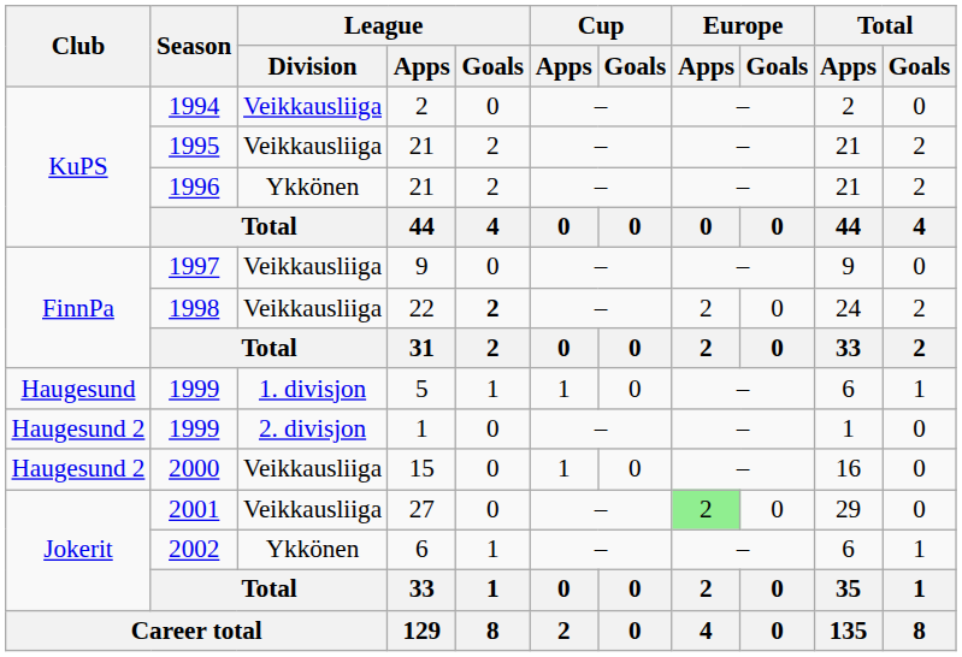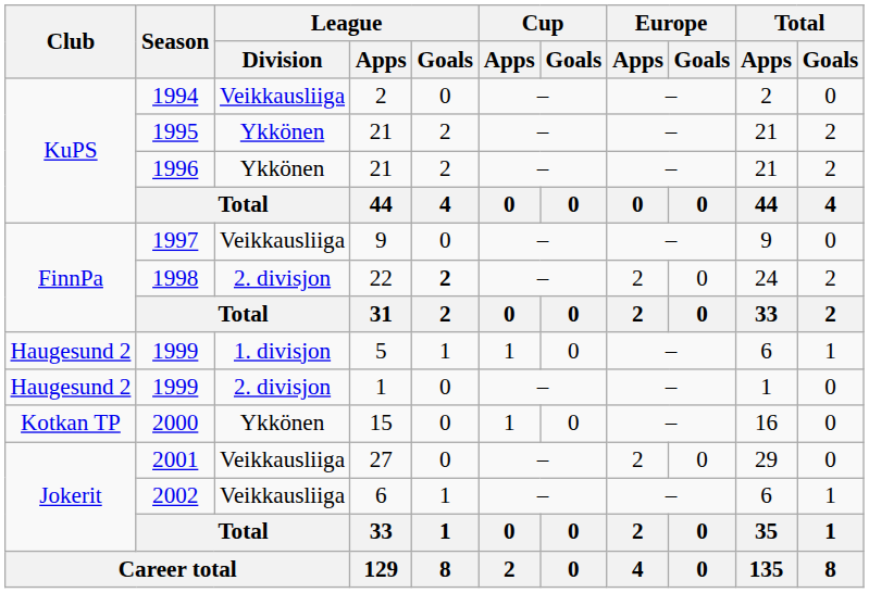 <table class="wikitable" style="text-align:center">
 <tr>
 <th rowspan="2">Club</th>
 <th rowspan="2">Season</th>
 <th colspan="3">League</th>
 <th colspan="2">Cup</th>
 <th colspan="2">Europe</th>
 <th colspan="2">Total</th>
 </tr>
 <tr>
 <th>Division</th>
 <th>Apps</th>
 <th>Goals</th>
 <th>Apps</th>
 <th>Goals</th>
 <th>Apps</th>
 <th>Goals</th>
 <th>Apps</th>
 <th>Goals</th>
 </tr>
 <tr>
 <td rowspan=4><a href='#'>KuPS</a></td>
 <td><a href='#'>1994</a></td>
 <td><a href='#'>Veikkausliiga</a></td>
 <td>2</td>
 <td>0</td>
 <td colspan=2>–</td>
 <td colspan=2>–</td>
 <td>2</td>
 <td>0</td>
 </tr>
 <tr>
 <td><a href='#'>1995</a></td>
-<td>Veikkausliiga</td>
+<td><a href='#'>Ykkönen</a></td>
 <td>21</td>
 <td>2</td>
 <td colspan=2>–</td>
 <td colspan=2>–</td>
 <td>21</td>
 <td>2</td>
 </tr>
 <tr>
 <td><a href='#'>1996</a></td>
 <td>Ykkönen</td>
 <td>21</td>
 <td>2</td>
 <td colspan=2>–</td>
 <td colspan=2>–</td>
 <td>21</td>
 <td>2</td>
 </tr>
 <tr>
 <th colspan=2>Total</th>
 <th>44</th>
 <th>4</th>
 <th>0</th>
 <th>0</th>
 <th>0</th>
 <th>0</th>
 <th>44</th>
 <th>4</th>
 </tr>
 <tr>
 <td rowspan=3><a href='#'>FinnPa</a></td>
 <td><a href='#'>1997</a></td>
 <td>Veikkausliiga</td>
 <td>9</td>
 <td>0</td>
 <td colspan=2>–</td>
 <td colspan=2>–</td>
 <td>9</td>
 <td>0</td>
 </tr>
 <tr>
 <td><a href='#'>1998</a></td>
-<td>Veikkausliiga</td>
+<td><a href='#'>2. divisjon</a></td>
 <td>22</td>
 <td><strong>2</strong></td>
 <td colspan=2>–</td>
 <td>2</td>
 <td>0</td>
 <td>24</td>
 <td>2</td>
 </tr>
 <tr>
 <th colspan=2>Total</th>
 <th>31</th>
 <th>2</th>
 <th>0</th>
 <th>0</th>
 <th>2</th>
 <th>0</th>
 <th>33</th>
 <th>2</th>
 </tr>
 <tr>
-<td><a href='#'>Haugesund</a></td>
+<td><a href='#'>Haugesund 2</a></td>
 <td><a href='#'>1999</a></td>
 <td><a href='#'>1. divisjon</a></td>
 <td>5</td>
 <td>1</td>
 <td>1</td>
 <td>0</td>
 <td colspan=2>–</td>
 <td>6</td>
 <td>1</td>
 </tr>
 <tr>
 <td><a href='#'>Haugesund 2</a></td>
 <td><a href='#'>1999</a></td>
 <td><a href='#'>2. divisjon</a></td>
 <td>1</td>
 <td>0</td>
 <td colspan=2>–</td>
 <td colspan=2>–</td>
 <td>1</td>
 <td>0</td>
 </tr>
 <tr>
-<td><a href='#'>Haugesund 2</a></td>
+<td><a href='#'>Kotkan TP</a></td>
 <td><a href='#'>2000</a></td>
-<td>Veikkausliiga</td>
+<td>Ykkönen</td>
 <td>15</td>
 <td>0</td>
 <td>1</td>
 <td>0</td>
 <td colspan=2>–</td>
 <td>16</td>
 <td>0</td>
 </tr>
 <tr>
 <td rowspan=3><a href='#'>Jokerit</a></td>
 <td><a href='#'>2001</a></td>
 <td>Veikkausliiga</td>
 <td>27</td>
 <td>0</td>
 <td colspan=2>–</td>
-<td style="background: lightgreen;">2</td>
+<td>2</td>
 <td>0</td>
 <td>29</td>
 <td>0</td>
 </tr>
 <tr>
 <td><a href='#'>2002</a></td>
-<td>Ykkönen</td>
+<td>Veikkausliiga</td>
 <td>6</td>
 <td>1</td>
 <td colspan=2>–</td>
 <td colspan=2>–</td>
 <td>6</td>
 <td>1</td>
 </tr>
 <tr>
 <th colspan=2>Total</th>
 <th>33</th>
 <th>1</th>
 <th>0</th>
 <th>0</th>
 <th>2</th>
 <th>0</th>
 <th>35</th>
 <th>1</th>
 </tr>
 <tr>
 <th colspan="3">Career total</th>
 <th>129</th>
 <th>8</th>
 <th>2</th>
 <th>0</th>
 <th>4</th>
 <th>0</th>
 <th>135</th>
 <th>8</th>
 </tr>
 </table>
